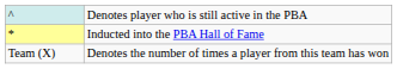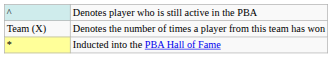 <table class="wikitable">
 <tr>
 <td style="background-color:#CFECEC; border:1px solid #aaaaaa; width:6em">^</td>
 <td>Denotes player who is still active in the PBA</td>
 </tr>
 <tr>
+<td>Team (X)</td>
+<td>Denotes the number of times a player from this team has won</td>
+</tr>
+<tr>
 <td style="background-color:#FFFF99; border:1px solid #aaaaaa; width:6em">*</td>
 <td>Inducted into the <a href='#'>PBA Hall of Fame</a></td>
 </tr>
-<tr>
-<td>Team (X)</td>
-<td>Denotes the number of times a player from this team has won</td>
-</tr>
 </table>
